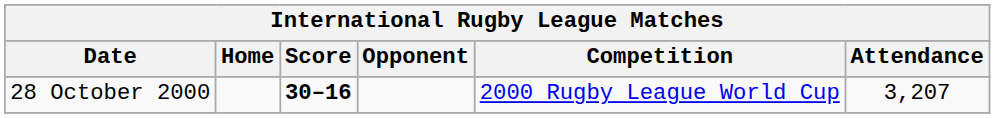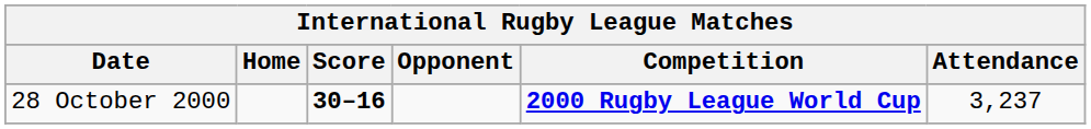 <table class="wikitable" style="font-size: 95%;text-align: center;">
 <tr>
 <th colspan=6>International Rugby League Matches</th>
 </tr>
 <tr>
 <th>Date</th>
 <th>Home</th>
 <th>Score</th>
 <th>Opponent</th>
 <th>Competition</th>
 <th>Attendance</th>
 </tr>
 <tr>
 <td>28 October 2000</td>
 <td><strong></strong></td>
 <td><strong>30–16</strong></td>
 <td></td>
-<td><a href='#'>2000 Rugby League World Cup</a></td>
-<td>3,207</td>
+<td><strong><a href='#'>2000 Rugby League World Cup</a></strong></td>
+<td>3,237</td>
 </tr>
 </table>
